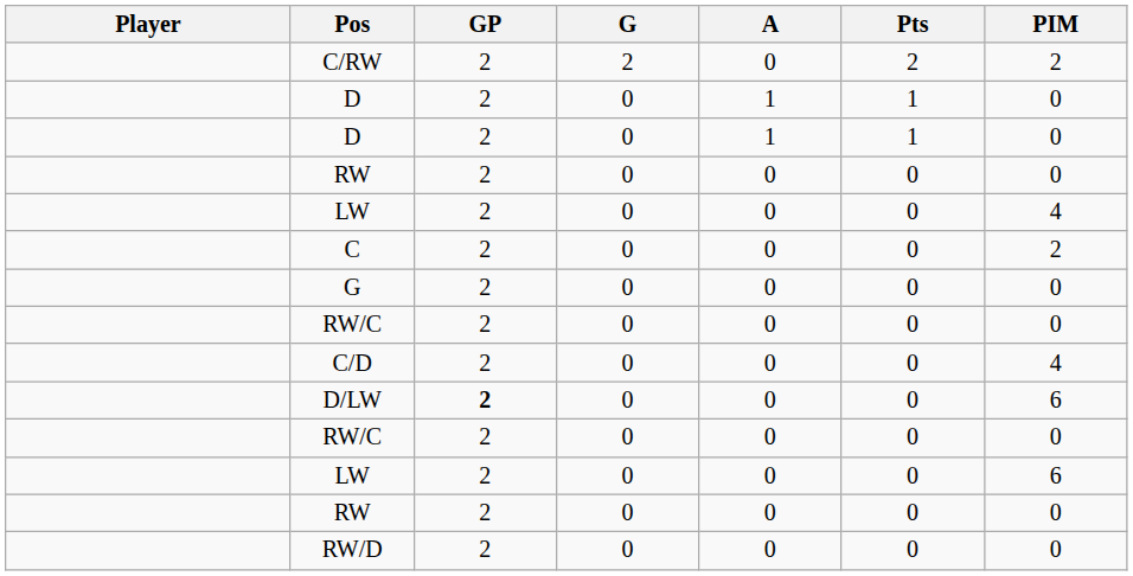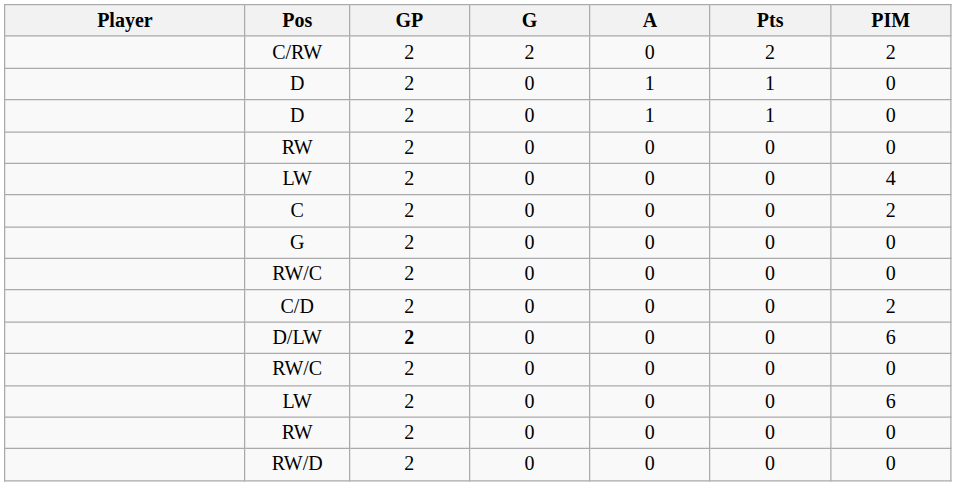 <table class="wikitable sortable" width="60%">
 <tr ALIGN="center">
 <th bgcolor="#DDDDFF" width="10%">Player</th>
 <th bgcolor="#DDDDFF" width="3%" title="Position">Pos</th>
 <th bgcolor="#DDDDFF" width="5%" title="Games played">GP</th>
 <th bgcolor="#DDDDFF" width="5%" title="Goals">G</th>
 <th bgcolor="#DDDDFF" width="5%" title="Assists">A</th>
 <th bgcolor="#DDDDFF" width="5%" title="Points">Pts</th>
 <th bgcolor="#DDDDFF" width="5%" title="Penalties in Minutes">PIM</th>
 </tr>
 <tr align="center">
 <td align="right"></td>
 <td>C/RW</td>
 <td>2</td>
 <td>2</td>
 <td>0</td>
 <td>2</td>
 <td>2</td>
 </tr>
 <tr align="center">
 <td align="right"></td>
 <td>D</td>
 <td>2</td>
 <td>0</td>
 <td>1</td>
 <td>1</td>
 <td>0</td>
 </tr>
 <tr align="center">
 <td align="right"></td>
 <td>D</td>
 <td>2</td>
 <td>0</td>
 <td>1</td>
 <td>1</td>
 <td>0</td>
 </tr>
 <tr align="center">
 <td align="right"></td>
 <td>RW</td>
 <td>2</td>
 <td>0</td>
 <td>0</td>
 <td>0</td>
 <td>0</td>
 </tr>
 <tr align="center">
 <td align="right"></td>
 <td>LW</td>
 <td>2</td>
 <td>0</td>
 <td>0</td>
 <td>0</td>
 <td>4</td>
 </tr>
 <tr align="center">
 <td align="right"></td>
 <td>C</td>
 <td>2</td>
 <td>0</td>
 <td>0</td>
 <td>0</td>
 <td>2</td>
 </tr>
 <tr align="center">
 <td align="right"></td>
 <td>G</td>
 <td>2</td>
 <td>0</td>
 <td>0</td>
 <td>0</td>
 <td>0</td>
 </tr>
 <tr align="center">
 <td align="right"></td>
 <td>RW/C</td>
 <td>2</td>
 <td>0</td>
 <td>0</td>
 <td>0</td>
 <td>0</td>
 </tr>
 <tr align="center">
 <td align="right"></td>
 <td>C/D</td>
 <td>2</td>
 <td>0</td>
 <td>0</td>
 <td>0</td>
-<td>4</td>
+<td>2</td>
 </tr>
 <tr align="center">
 <td align="right"></td>
 <td>D/LW</td>
 <td><strong>2</strong></td>
 <td>0</td>
 <td>0</td>
 <td>0</td>
 <td>6</td>
 </tr>
 <tr align="center">
 <td align="right"></td>
 <td>RW/C</td>
 <td>2</td>
 <td>0</td>
 <td>0</td>
 <td>0</td>
 <td>0</td>
 </tr>
 <tr align="center">
 <td align="right"></td>
 <td>LW</td>
 <td>2</td>
 <td>0</td>
 <td>0</td>
 <td>0</td>
 <td>6</td>
 </tr>
 <tr align="center">
 <td align="right"></td>
 <td>RW</td>
 <td>2</td>
 <td>0</td>
 <td>0</td>
 <td>0</td>
 <td>0</td>
 </tr>
 <tr align="center">
 <td align="right"></td>
 <td>RW/D</td>
 <td>2</td>
 <td>0</td>
 <td>0</td>
 <td>0</td>
 <td>0</td>
 </tr>
 </table>
